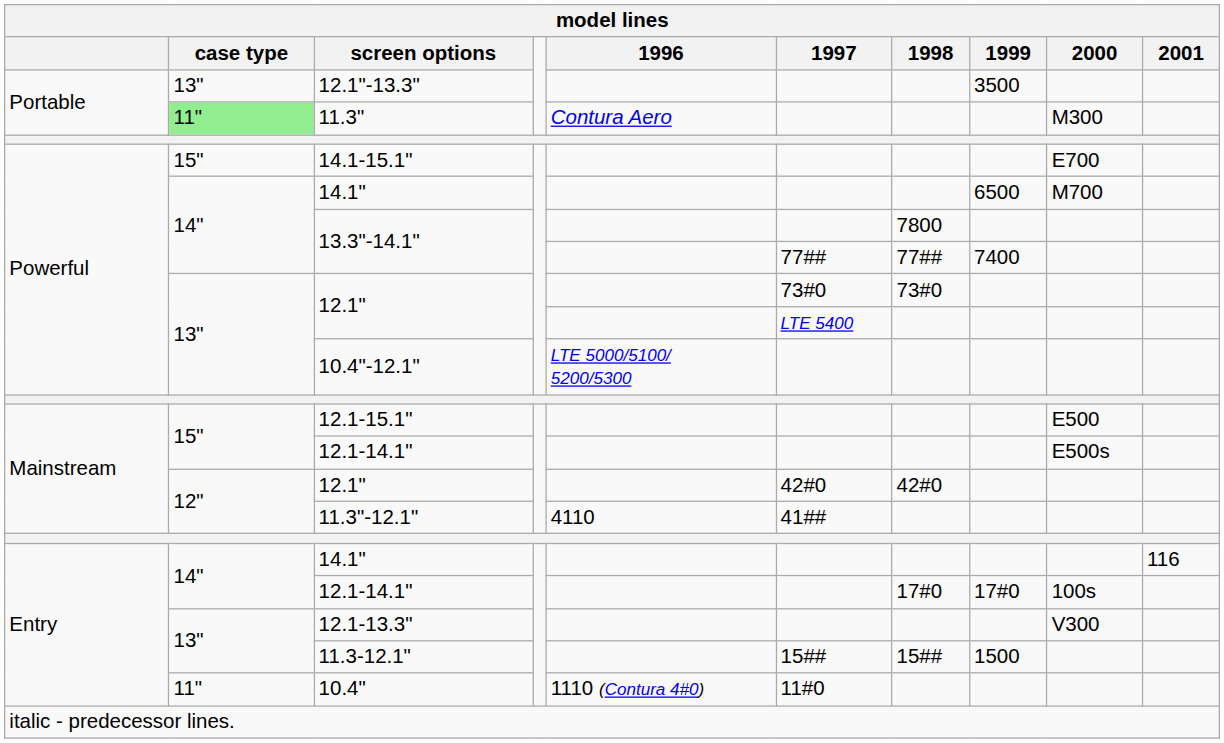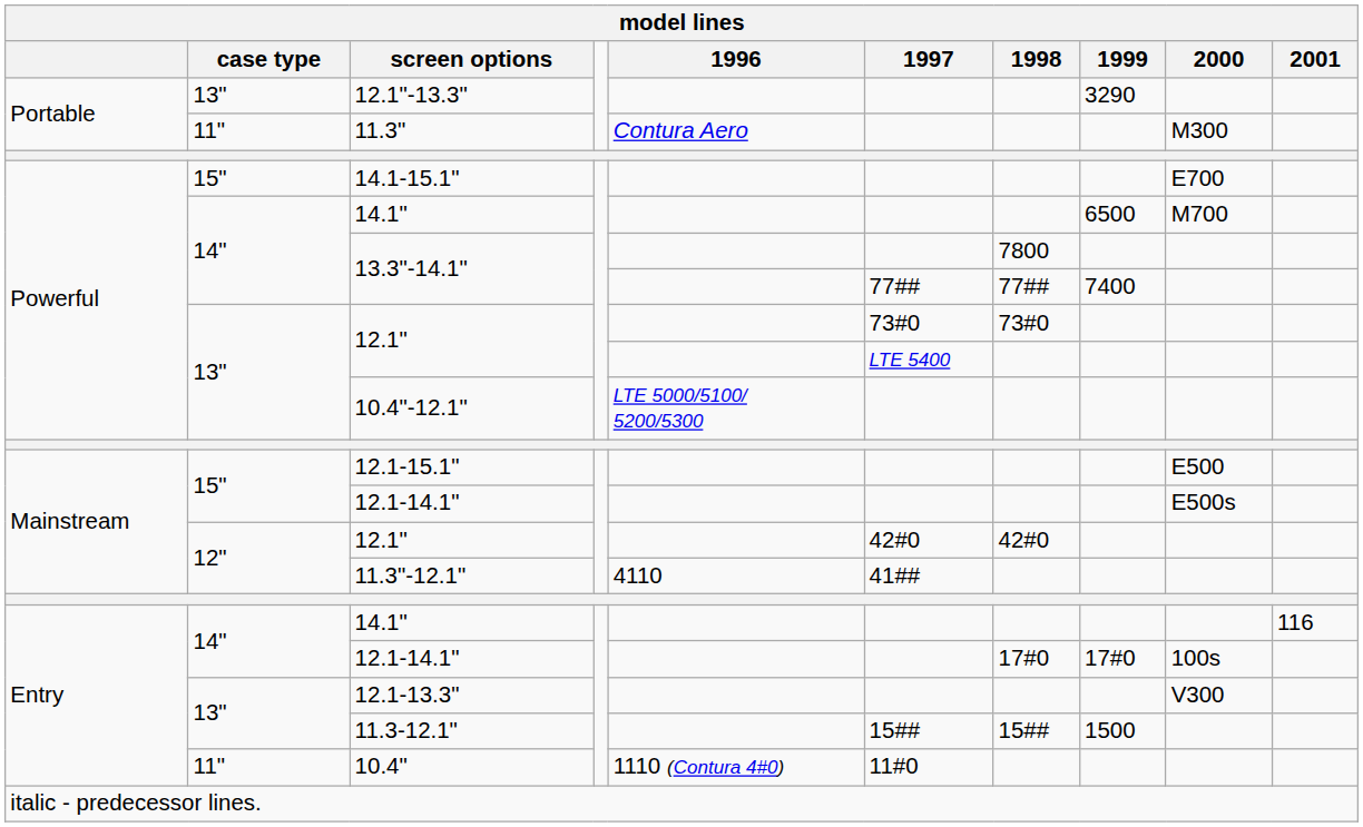 <table class="wikitable collapsible collapsed" style="min-width: 60%;">
 <tr>
 <th colspan="10">model lines</th>
 </tr>
 <tr>
 <th></th>
 <th>case type</th>
 <th>screen options</th>
 <td rowspan="3"></td>
 <th>1996</th>
 <th>1997</th>
 <th>1998</th>
 <th>1999</th>
 <th>2000</th>
 <th>2001</th>
 </tr>
 <tr>
 <td rowspan="2">Portable</td>
 <td>13"</td>
 <td>12.1"-13.3"</td>
 <td></td>
 <td></td>
 <td></td>
-<td>3500</td>
+<td>3290</td>
 <td></td>
 <td></td>
 </tr>
 <tr>
-<td style="background: lightgreen;">11"</td>
+<td>11"</td>
 <td>11.3"</td>
 <td><a href='#'><em>Contura Aero</em></a></td>
 <td></td>
 <td></td>
 <td></td>
 <td>M300</td>
 <td></td>
 </tr>
 <tr>
 <th colspan="10"></th>
 </tr>
 <tr>
 <td rowspan="7">Powerful</td>
 <td>15"</td>
 <td>14.1-15.1"</td>
 <td rowspan="7"></td>
 <td></td>
 <td></td>
 <td></td>
 <td></td>
 <td>E700</td>
 <td></td>
 </tr>
 <tr>
 <td rowspan="3">14"</td>
 <td>14.1"</td>
 <td></td>
 <td></td>
 <td></td>
 <td>6500</td>
 <td>M700</td>
 <td></td>
 </tr>
 <tr>
 <td rowspan="2">13.3"-14.1"</td>
 <td></td>
 <td></td>
 <td>7800</td>
 <td></td>
 <td></td>
 <td></td>
 </tr>
 <tr>
 <td></td>
 <td>77##</td>
 <td>77##</td>
 <td>7400</td>
 <td></td>
 <td></td>
 </tr>
 <tr>
 <td rowspan="3">13"</td>
 <td rowspan="2">12.1"</td>
 <td></td>
 <td>73#0</td>
 <td>73#0</td>
 <td></td>
 <td></td>
 <td></td>
 </tr>
 <tr>
 <td></td>
 <td><a href='#'><em><small>LTE 5400</small></em></a></td>
 <td></td>
 <td></td>
 <td></td>
 <td></td>
 </tr>
 <tr>
 <td>10.4"-12.1"</td>
 <td><a href='#'><em><small>LTE 5000/5100/</small></em></a><br><a href='#'><em><small>5200/5300</small></em></a></td>
 <td></td>
 <td></td>
 <td></td>
 <td></td>
 <td></td>
 </tr>
 <tr>
 <th colspan="10"></th>
 </tr>
 <tr>
 <td rowspan="4">Mainstream</td>
 <td rowspan="2">15"</td>
 <td>12.1-15.1"</td>
 <td rowspan="4"></td>
 <td></td>
 <td></td>
 <td></td>
 <td></td>
 <td>E500</td>
 <td></td>
 </tr>
 <tr>
 <td>12.1-14.1"</td>
 <td></td>
 <td></td>
 <td></td>
 <td></td>
 <td>E500s</td>
 <td></td>
 </tr>
 <tr>
 <td rowspan="2">12"</td>
 <td>12.1"</td>
 <td></td>
 <td>42#0</td>
 <td>42#0</td>
 <td></td>
 <td></td>
 </tr>
 <tr>
 <td>11.3"-12.1"</td>
 <td>4110</td>
 <td>41##</td>
 <td></td>
 <td></td>
 <td></td>
 <td></td>
 </tr>
 <tr>
 <th colspan="10"></th>
 </tr>
 <tr>
 <td rowspan="5">Entry</td>
 <td rowspan="2">14"</td>
 <td>14.1"</td>
 <td rowspan="5"></td>
 <td></td>
 <td></td>
 <td></td>
 <td></td>
 <td></td>
 <td>116</td>
 </tr>
 <tr>
 <td>12.1-14.1"</td>
 <td></td>
 <td></td>
 <td>17#0</td>
 <td>17#0</td>
 <td>100s</td>
 <td></td>
 </tr>
 <tr>
 <td rowspan="2">13"</td>
 <td>12.1-13.3"</td>
 <td></td>
 <td></td>
 <td></td>
 <td></td>
 <td>V300</td>
 <td></td>
 </tr>
 <tr>
 <td>11.3-12.1"</td>
 <td></td>
 <td>15##</td>
 <td>15##</td>
 <td>1500</td>
 <td></td>
 <td></td>
 </tr>
 <tr>
 <td>11"</td>
 <td>10.4"</td>
 <td>1110 <em><small>(<a href='#'>Contura 4#0</a>)</small></em></td>
 <td>11#0</td>
 <td></td>
 <td></td>
 <td></td>
 <td></td>
 </tr>
 <tr>
 <td colspan="10">italic - predecessor lines.</td>
 </tr>
 </table>
